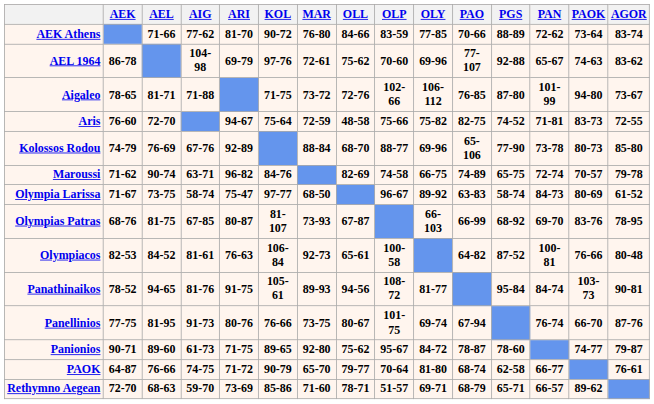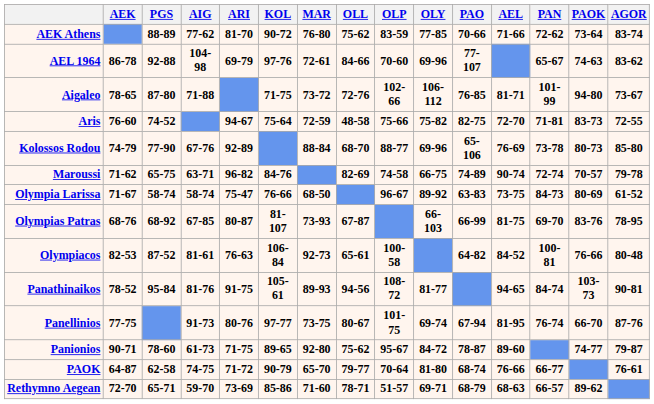 <table cellspacing="0" cellpadding="3" style="background-color: #fff5ee; font-size: 90%; text-align: center" class="wikitable">
 <tr>
 <th></th>
 <th width=40><a href='#'>AEK</a></th>
-<th width=40><a href='#'>AEL</a></th>
+<th width=40><a href='#'>PGS</a></th>
 <th width=40><a href='#'>AIG</a></th>
 <th width=40><a href='#'>ARI</a></th>
 <th width=40><a href='#'>KOL</a></th>
 <th width=40><a href='#'>MAR</a></th>
 <th width=40><a href='#'>OLL</a></th>
 <th width=40><a href='#'>OLP</a></th>
 <th width=40><a href='#'>OLY</a></th>
 <th width=40><a href='#'>PAO</a></th>
-<th width=40><a href='#'>PGS</a></th>
+<th width=40><a href='#'>AEL</a></th>
 <th width=40><a href='#'>PAN</a></th>
 <th width=40><a href='#'>PAOK</a></th>
 <th width=40><a href='#'>AGOR</a></th>
 </tr>
 <tr>
 <td align=right><strong><a href='#'>AEK Athens</a></strong></td>
 <td bgcolor="#6495ed"></td>
-<td><strong>71-66</strong></td>
+<td><strong>88-89</strong></td>
 <td><strong>77-62</strong></td>
 <td><strong>81-70</strong></td>
 <td><strong>90-72</strong></td>
 <td><strong>76-80</strong></td>
-<td><strong>84-66</strong></td>
+<td><strong>75-62</strong></td>
 <td><strong>83-59</strong></td>
 <td><strong>77-85</strong></td>
 <td><strong>70-66</strong></td>
-<td><strong>88-89</strong></td>
+<td><strong>71-66</strong></td>
 <td><strong>72-62</strong></td>
 <td><strong>73-64</strong></td>
 <td><strong>83-74</strong></td>
 </tr>
 <tr>
 <td align=right><strong><a href='#'>AEL 1964</a></strong></td>
 <td><strong>86-78</strong></td>
-<td bgcolor="#6495ed"></td>
+<td><strong>92-88</strong></td>
 <td><strong>104-98</strong></td>
 <td><strong>69-79</strong></td>
 <td><strong>97-76</strong></td>
 <td><strong>72-61</strong></td>
-<td><strong>75-62</strong></td>
+<td><strong>84-66</strong></td>
 <td><strong>70-60</strong></td>
 <td><strong>69-96</strong></td>
 <td><strong>77-107</strong></td>
-<td><strong>92-88</strong></td>
+<td bgcolor="#6495ed"></td>
 <td><strong>65-67</strong></td>
 <td><strong>74-63</strong></td>
 <td><strong>83-62</strong></td>
 </tr>
 <tr>
 <td align=right><strong><a href='#'>Aigaleo</a></strong></td>
 <td><strong>78-65</strong></td>
-<td><strong>81-71</strong></td>
+<td><strong>87-80</strong></td>
 <td><strong>71-88</strong></td>
 <td bgcolor="#6495ed"></td>
 <td><strong>71-75</strong></td>
 <td><strong>73-72</strong></td>
 <td><strong>72-76</strong></td>
 <td><strong>102-66</strong></td>
 <td><strong>106-112</strong></td>
 <td><strong>76-85</strong></td>
-<td><strong>87-80</strong></td>
+<td><strong>81-71</strong></td>
 <td><strong>101-99</strong></td>
 <td><strong>94-80</strong></td>
 <td><strong>73-67</strong></td>
 </tr>
 <tr>
 <td align=right><strong><a href='#'>Aris</a></strong></td>
 <td><strong>76-60</strong></td>
-<td><strong>72-70</strong></td>
+<td><strong>74-52</strong></td>
 <td bgcolor="#6495ed"></td>
 <td><strong>94-67</strong></td>
 <td><strong>75-64</strong></td>
 <td><strong>72-59</strong></td>
 <td><strong>48-58</strong></td>
 <td><strong>75-66</strong></td>
 <td><strong>75-82</strong></td>
 <td><strong>82-75</strong></td>
-<td><strong>74-52</strong></td>
+<td><strong>72-70</strong></td>
 <td><strong>71-81</strong></td>
 <td><strong>83-73</strong></td>
 <td><strong>72-55</strong></td>
 </tr>
 <tr>
 <td align=right><strong><a href='#'>Kolossos Rodou</a></strong></td>
 <td><strong>74-79</strong></td>
-<td><strong>76-69</strong></td>
+<td><strong>77-90</strong></td>
 <td><strong>67-76</strong></td>
 <td><strong>92-89</strong></td>
 <td bgcolor="#6495ed"></td>
 <td><strong>88-84</strong></td>
 <td><strong>68-70</strong></td>
 <td><strong>88-77</strong></td>
 <td><strong>69-96</strong></td>
 <td><strong>65-106</strong></td>
-<td><strong>77-90</strong></td>
+<td><strong>76-69</strong></td>
 <td><strong>73-78</strong></td>
 <td><strong>80-73</strong></td>
 <td><strong>85-80</strong></td>
 </tr>
 <tr>
 <td align=right><strong><a href='#'>Maroussi</a></strong></td>
 <td><strong>71-62</strong></td>
-<td><strong>90-74</strong></td>
+<td><strong>65-75</strong></td>
 <td><strong>63-71</strong></td>
 <td><strong>96-82</strong></td>
 <td><strong>84-76</strong></td>
 <td bgcolor="#6495ed"></td>
 <td><strong>82-69</strong></td>
 <td><strong>74-58</strong></td>
 <td><strong>66-75</strong></td>
 <td><strong>74-89</strong></td>
-<td><strong>65-75</strong></td>
+<td><strong>90-74</strong></td>
 <td><strong>72-74</strong></td>
 <td><strong>70-57</strong></td>
 <td><strong>79-78</strong></td>
 </tr>
 <tr>
 <td align=right><strong><a href='#'>Olympia Larissa</a></strong></td>
 <td><strong>71-67</strong></td>
-<td><strong>73-75</strong></td>
+<td><strong>58-74</strong></td>
 <td><strong>58-74</strong></td>
 <td><strong>75-47</strong></td>
-<td><strong>97-77</strong></td>
+<td><strong>76-66</strong></td>
 <td><strong>68-50</strong></td>
 <td bgcolor="#6495ed"></td>
 <td><strong>96-67</strong></td>
 <td><strong>89-92</strong></td>
 <td><strong>63-83</strong></td>
-<td><strong>58-74</strong></td>
+<td><strong>73-75</strong></td>
 <td><strong>84-73</strong></td>
 <td><strong>80-69</strong></td>
 <td><strong>61-52</strong></td>
 </tr>
 <tr>
 <td align=right><strong><a href='#'>Olympias Patras</a></strong></td>
 <td><strong>68-76</strong></td>
-<td><strong>81-75</strong></td>
+<td><strong>68-92</strong></td>
 <td><strong>67-85</strong></td>
 <td><strong>80-87</strong></td>
 <td><strong>81-107</strong></td>
 <td><strong>73-93</strong></td>
 <td><strong>67-87</strong></td>
 <td bgcolor="#6495ed"></td>
 <td><strong>66-103</strong></td>
 <td><strong>66-99</strong></td>
-<td><strong>68-92</strong></td>
+<td><strong>81-75</strong></td>
 <td><strong>69-70</strong></td>
 <td><strong>83-76</strong></td>
 <td><strong>78-95</strong></td>
 </tr>
 <tr>
 <td align=right><strong><a href='#'>Olympiacos</a></strong></td>
 <td><strong>82-53</strong></td>
-<td><strong>84-52</strong></td>
+<td><strong>87-52</strong></td>
 <td><strong>81-61</strong></td>
 <td><strong>76-63</strong></td>
 <td><strong>106-84</strong></td>
 <td><strong>92-73</strong></td>
 <td><strong>65-61</strong></td>
 <td><strong>100-58</strong></td>
 <td bgcolor="#6495ed"></td>
 <td><strong>64-82</strong></td>
-<td><strong>87-52</strong></td>
+<td><strong>84-52</strong></td>
 <td><strong>100-81</strong></td>
 <td><strong>76-66</strong></td>
 <td><strong>80-48</strong></td>
 </tr>
 <tr>
 <td align=right><strong><a href='#'>Panathinaikos</a></strong></td>
 <td><strong>78-52</strong></td>
-<td><strong>94-65</strong></td>
+<td><strong>95-84</strong></td>
 <td><strong>81-76</strong></td>
 <td><strong>91-75</strong></td>
 <td><strong>105-61</strong></td>
 <td><strong>89-93</strong></td>
 <td><strong>94-56</strong></td>
 <td><strong>108-72</strong></td>
 <td><strong>81-77</strong></td>
 <td bgcolor="#6495ed"></td>
-<td><strong>95-84</strong></td>
+<td><strong>94-65</strong></td>
 <td><strong>84-74</strong></td>
 <td><strong>103-73</strong></td>
 <td><strong>90-81</strong></td>
 </tr>
 <tr>
 <td align=right><strong><a href='#'>Panellinios</a></strong></td>
 <td><strong>77-75</strong></td>
-<td><strong>81-95</strong></td>
+<td bgcolor="#6495ed"></td>
 <td><strong>91-73</strong></td>
 <td><strong>80-76</strong></td>
-<td><strong>76-66</strong></td>
+<td><strong>97-77</strong></td>
 <td><strong>73-75</strong></td>
 <td><strong>80-67</strong></td>
 <td><strong>101-75</strong></td>
 <td><strong>69-74</strong></td>
 <td><strong>67-94</strong></td>
-<td bgcolor="#6495ed"></td>
+<td><strong>81-95</strong></td>
 <td><strong>76-74</strong></td>
 <td><strong>66-70</strong></td>
 <td><strong>87-76</strong></td>
 </tr>
 <tr>
 <td align=right><strong><a href='#'>Panionios</a></strong></td>
 <td><strong>90-71</strong></td>
-<td><strong>89-60</strong></td>
+<td><strong>78-60</strong></td>
 <td><strong>61-73</strong></td>
 <td><strong>71-75</strong></td>
 <td><strong>89-65</strong></td>
 <td><strong>92-80</strong></td>
 <td><strong>75-62</strong></td>
 <td><strong>95-67</strong></td>
 <td><strong>84-72</strong></td>
 <td><strong>78-87</strong></td>
-<td><strong>78-60</strong></td>
+<td><strong>89-60</strong></td>
 <td bgcolor="#6495ed"></td>
 <td><strong>74-77</strong></td>
 <td><strong>79-87</strong></td>
 </tr>
 <tr>
 <td align=right><strong><a href='#'>PAOK</a></strong></td>
 <td><strong>64-87</strong></td>
-<td><strong>76-66</strong></td>
+<td><strong>62-58</strong></td>
 <td><strong>74-75</strong></td>
 <td><strong>71-72</strong></td>
 <td><strong>90-79</strong></td>
 <td><strong>65-70</strong></td>
 <td><strong>79-77</strong></td>
 <td><strong>70-64</strong></td>
 <td><strong>81-80</strong></td>
 <td><strong>68-74</strong></td>
-<td><strong>62-58</strong></td>
+<td><strong>76-66</strong></td>
 <td><strong>66-77</strong></td>
 <td bgcolor="#6495ed"></td>
 <td><strong>76-61</strong></td>
 </tr>
 <tr>
 <td align=right><strong><a href='#'>Rethymno Aegean</a></strong></td>
 <td><strong>72-70</strong></td>
-<td><strong>68-63</strong></td>
+<td><strong>65-71</strong></td>
 <td><strong>59-70</strong></td>
 <td><strong>73-69</strong></td>
 <td><strong>85-86</strong></td>
 <td><strong>71-60</strong></td>
 <td><strong>78-71</strong></td>
 <td><strong>51-57</strong></td>
 <td><strong>69-71</strong></td>
 <td><strong>68-79</strong></td>
-<td><strong>65-71</strong></td>
+<td><strong>68-63</strong></td>
 <td><strong>66-57</strong></td>
 <td><strong>89-62</strong></td>
 <td bgcolor="#6495ed"></td>
 </tr>
 </table>
